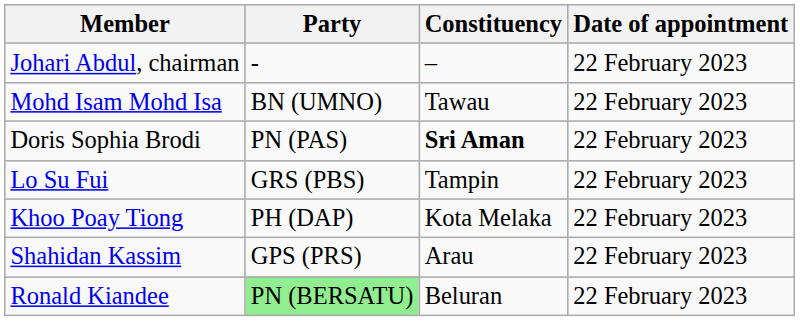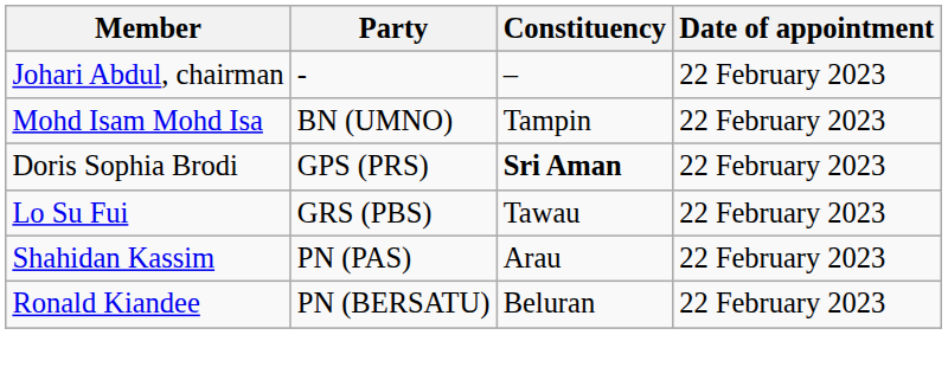 <table class="wikitable">
 <tr>
 <th>Member</th>
 <th>Party</th>
 <th>Constituency</th>
 <th>Date of appointment</th>
 </tr>
 <tr>
 <td><a href='#'>Johari Abdul</a>, chairman</td>
 <td>-</td>
 <td>–</td>
 <td>22 February 2023</td>
 </tr>
 <tr>
 <td><a href='#'>Mohd Isam Mohd Isa</a></td>
 <td>BN (UMNO)</td>
-<td>Tawau</td>
+<td>Tampin</td>
 <td>22 February 2023</td>
 </tr>
 <tr>
 <td>Doris Sophia Brodi</td>
-<td>PN (PAS)</td>
+<td>GPS (PRS)</td>
 <td><strong>Sri Aman</strong></td>
 <td>22 February 2023</td>
 </tr>
 <tr>
 <td><a href='#'>Lo Su Fui</a></td>
 <td>GRS (PBS)</td>
-<td>Tampin</td>
-<td>22 February 2023</td>
-</tr>
-<tr>
-<td><a href='#'>Khoo Poay Tiong</a></td>
-<td>PH (DAP)</td>
-<td>Kota Melaka</td>
+<td>Tawau</td>
 <td>22 February 2023</td>
 </tr>
 <tr>
 <td><a href='#'>Shahidan Kassim</a></td>
-<td>GPS (PRS)</td>
+<td>PN (PAS)</td>
 <td>Arau</td>
 <td>22 February 2023</td>
 </tr>
 <tr>
 <td><a href='#'>Ronald Kiandee</a></td>
-<td style="background: lightgreen;">PN (BERSATU)</td>
+<td>PN (BERSATU)</td>
 <td>Beluran</td>
 <td>22 February 2023</td>
 </tr>
 </table>
